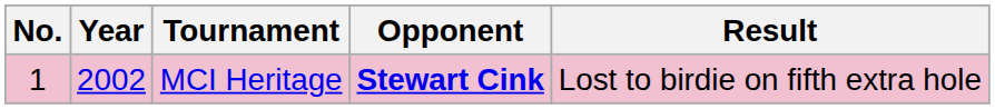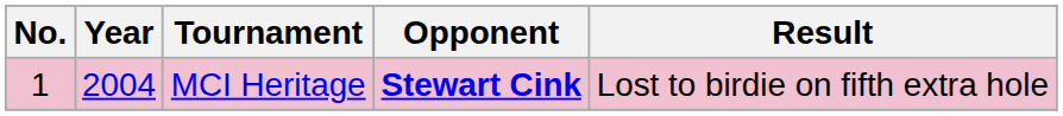 <table class="wikitable" style="font-size:95%;">
 <tr>
 <th>No.</th>
 <th>Year</th>
 <th>Tournament</th>
 <th>Opponent</th>
 <th>Result</th>
 </tr>
 <tr style="background:#F2C1D1;">
 <td align=center>1</td>
-<td><a href='#'>2002</a></td>
+<td><a href='#'>2004</a></td>
 <td><a href='#'>MCI Heritage</a></td>
 <td><strong> <a href='#'>Stewart Cink</a></strong></td>
 <td>Lost to birdie on fifth extra hole</td>
 </tr>
 </table>
